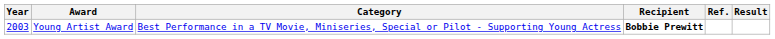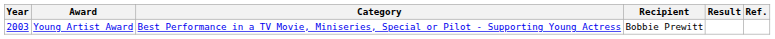 <table class="wikitable" rowspan=6; style="text-align: center; background:#ffffff;">
 <tr>
 <th>Year</th>
 <th>Award</th>
 <th>Category</th>
 <th>Recipient</th>
+<th>Result</th>
 <th>Ref.</th>
-<th>Result</th>
 </tr>
 <tr>
 <td><a href='#'>2003</a></td>
 <td><a href='#'>Young Artist Award</a></td>
 <td><a href='#'>Best Performance in a TV Movie, Miniseries, Special or Pilot - Supporting Young Actress</a></td>
-<td><strong>Bobbie Prewitt</strong></td>
+<td>Bobbie Prewitt</td>
 <td></td>
 <td></td>
 </tr>
 </table>
